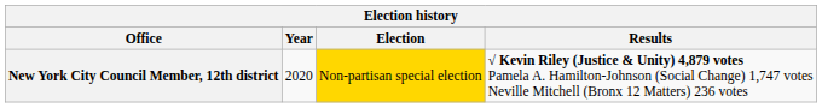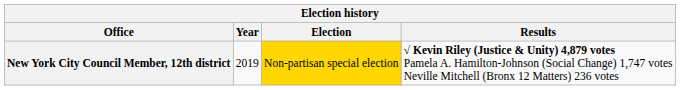 <table class="wikitable collapsible">
 <tr>
 <th colspan="4">Election history</th>
 </tr>
 <tr valign="bottom">
 <th>Office</th>
 <th>Year</th>
 <th>Election</th>
 <th>Results</th>
 </tr>
 <tr>
 <th>New York City Council Member, 12th district</th>
-<td>2020</td>
+<td>2019</td>
 <td style="background: gold;">Non-partisan special election</td>
 <td><strong>√ Kevin Riley (Justice & Unity)  4,879 votes</strong><br>Pamela A. Hamilton-Johnson (Social Change) 1,747 votes<br>Neville Mitchell (Bronx 12 Matters) 236 votes</td>
 </tr>
 </table>
